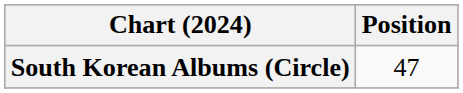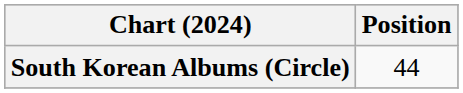 <table class="wikitable plainrowheaders" style="text-align:center">
 <tr>
 <th scope="col">Chart (2024)</th>
 <th scope="col">Position</th>
 </tr>
 <tr>
 <th scope="row">South Korean Albums (Circle)</th>
-<td>47</td>
+<td>44</td>
 </tr>
 </table>
